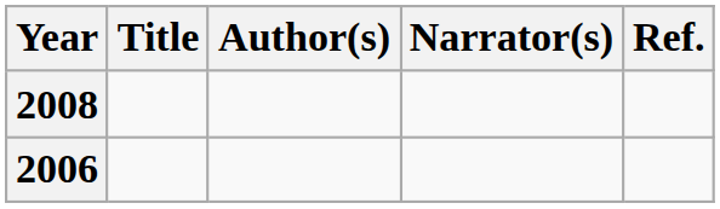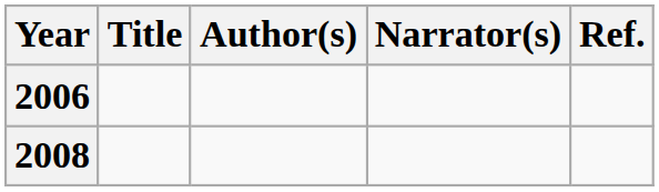 <table class="wikitable sortable mw-collapsible">
 <tr>
 <th>Year</th>
 <th>Title</th>
 <th>Author(s)</th>
 <th>Narrator(s)</th>
 <th>Ref.</th>
 </tr>
 <tr>
+<th>2006</th>
+<td><strong><em></em></strong></td>
+<td></td>
+<td></td>
+<td></td>
+</tr>
+<tr>
 <th>2008</th>
 <td><strong><em></em></strong></td>
 <td></td>
 <td></td>
 <td></td>
 </tr>
-<tr>
-<th>2006</th>
-<td><strong><em></em></strong></td>
-<td></td>
-<td></td>
-<td></td>
-</tr>
 </table>
